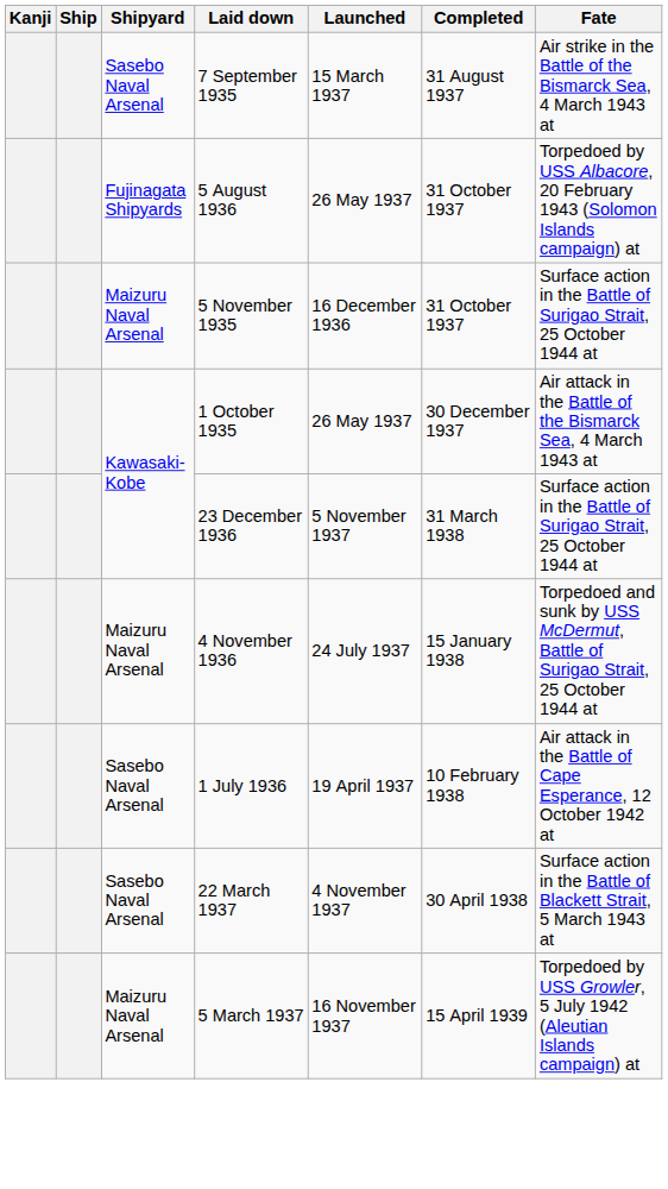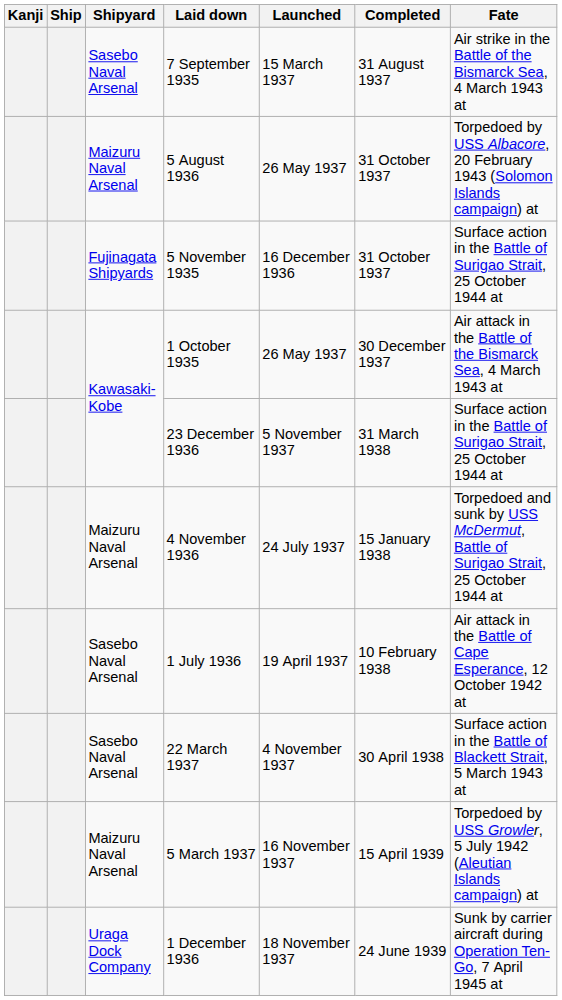 <table class="wikitable sortable plainrowheaders">
 <tr>
 <th scope="col">Kanji</th>
 <th scope="col">Ship</th>
 <th scope="col">Shipyard</th>
 <th scope="col">Laid down</th>
 <th scope="col">Launched</th>
 <th scope="col">Completed</th>
 <th scope="col">Fate</th>
 </tr>
 <tr>
 <th scope="row"></th>
 <th scope="row"></th>
 <td><a href='#'>Sasebo Naval Arsenal</a></td>
 <td>7 September 1935</td>
 <td>15 March 1937</td>
 <td>31 August 1937</td>
 <td data-sort-value="4 March 1943">Air strike in the <a href='#'>Battle of the Bismarck Sea</a>, 4 March 1943 at </td>
 </tr>
 <tr>
 <th scope="row"></th>
 <th scope="row"></th>
-<td><a href='#'>Fujinagata Shipyards</a></td>
+<td><a href='#'>Maizuru Naval Arsenal</a></td>
 <td>5 August 1936</td>
 <td>26 May 1937</td>
 <td>31 October 1937</td>
 <td data-sort-value="20 February 1943">Torpedoed by <a href='#'>USS <em>Albacore</em></a>, 20 February 1943 (<a href='#'>Solomon Islands campaign</a>) at </td>
 </tr>
 <tr>
 <th scope="row"></th>
 <th scope="row"></th>
-<td><a href='#'>Maizuru Naval Arsenal</a></td>
+<td><a href='#'>Fujinagata Shipyards</a></td>
 <td>5 November 1935</td>
 <td>16 December 1936</td>
 <td>31 October 1937</td>
 <td data-sort-value="25 October 1944">Surface action in the <a href='#'>Battle of Surigao Strait</a>, 25 October 1944 at </td>
 </tr>
 <tr>
 <th scope="row"></th>
 <th scope="row"></th>
 <td rowspan=2><a href='#'>Kawasaki-Kobe</a></td>
 <td>1 October 1935</td>
 <td>26 May 1937</td>
 <td>30 December 1937</td>
 <td data-sort-value="4 March 1943">Air attack in the <a href='#'>Battle of the Bismarck Sea</a>, 4 March 1943 at </td>
 </tr>
 <tr>
 <th scope="row"></th>
 <th scope="row"></th>
 <td>23 December 1936</td>
 <td>5 November 1937</td>
 <td>31 March 1938</td>
 <td data-sort-value="25 October 1944">Surface action in the <a href='#'>Battle of Surigao Strait</a>, 25 October 1944 at </td>
 </tr>
 <tr>
 <th scope="row"></th>
 <th scope="row"></th>
 <td>Maizuru Naval Arsenal</td>
 <td>4 November 1936</td>
 <td>24 July 1937</td>
 <td>15 January 1938</td>
 <td data-sort-value="25 October 1944">Torpedoed and sunk by <a href='#'>USS <em>McDermut</em></a>, <a href='#'>Battle of Surigao Strait</a>, 25 October 1944 at </td>
 </tr>
 <tr>
 <th scope="row"></th>
 <th scope="row"></th>
 <td>Sasebo Naval Arsenal</td>
 <td>1 July 1936</td>
 <td>19 April 1937</td>
 <td>10 February 1938</td>
 <td data-sort-value="12 October 1942">Air attack in the <a href='#'>Battle of Cape Esperance</a>, 12 October 1942 at </td>
 </tr>
 <tr>
 <th scope="row"></th>
 <th scope="row"></th>
 <td>Sasebo Naval Arsenal</td>
 <td>22 March 1937</td>
 <td>4 November 1937</td>
 <td>30 April 1938</td>
 <td data-sort-value="5 March 1943">Surface action in the <a href='#'>Battle of Blackett Strait</a>, 5 March 1943 at </td>
 </tr>
 <tr>
 <th scope="row"></th>
 <th scope="row"></th>
 <td>Maizuru Naval Arsenal</td>
 <td>5 March 1937</td>
 <td>16 November 1937</td>
 <td>15 April 1939</td>
 <td data-sort-value="5 July 1942">Torpedoed by <a href='#'>USS <em>Growle</em></a><em>r</em>, 5 July 1942 (<a href='#'>Aleutian Islands campaign</a>) at </td>
 </tr>
+<tr>
+<th scope="row"></th>
+<th scope="row"></th>
+<td><a href='#'>Uraga Dock Company</a></td>
+<td>1 December 1936</td>
+<td>18 November 1937</td>
+<td>24 June 1939</td>
+<td data-sort-value="7 April 1945">Sunk by carrier aircraft during <a href='#'>Operation Ten-Go</a>, 7 April 1945 at </td>
+</tr>
 </table>
